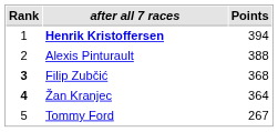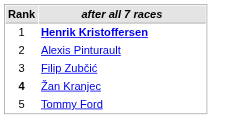 <table cellspacing="1" cellpadding="3" style="border:1px solid #aaa; font-size:86%;">
 <tr style="background:#e4e4e4;">
 <th style="border-bottom:1px solid #aaa; width:10px;">Rank</th>
 <th style="border-bottom:1px solid #aaa; width:200px; white-space:nowrap;"><em>after all 7 races</em></th>
-<th style="border-bottom:1px solid #aaa; width:20px;">Points</th>
 </tr>
 <tr>
 <td style="text-align:center;">1</td>
 <td><strong> <a href='#'>Henrik Kristoffersen</a></strong></td>
-<td align="right">394</td>
 </tr>
 <tr>
 <td style="text-align:center;">2</td>
 <td> <a href='#'>Alexis Pinturault</a></td>
-<td align="right">388</td>
 </tr>
 <tr>
-<td style="text-align:center;"><strong>3</strong></td>
+<td style="text-align:center;">3</td>
 <td> <a href='#'>Filip Zubčić</a></td>
-<td align="right">368</td>
 </tr>
 <tr>
 <td style="text-align:center;"><strong>4</strong></td>
 <td> <a href='#'>Žan Kranjec</a></td>
-<td align="right">364</td>
 </tr>
 <tr>
 <td style="text-align:center;">5</td>
 <td> <a href='#'>Tommy Ford</a></td>
-<td align="right">267</td>
 </tr>
 </table>
